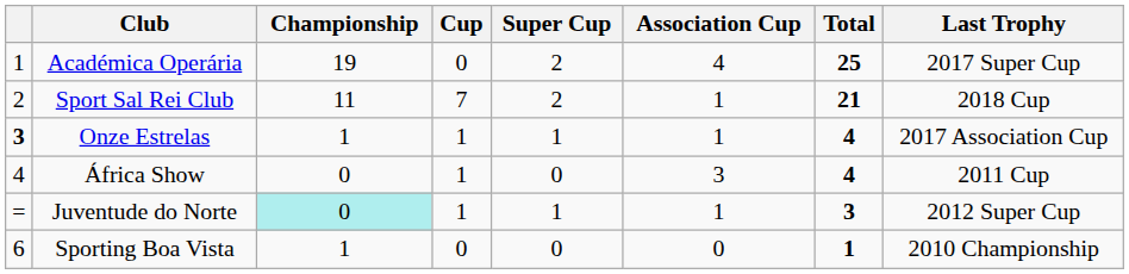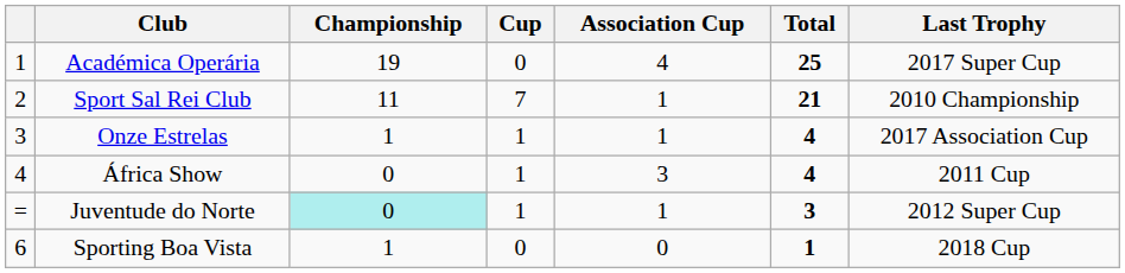 <table class="wikitable sortable" width=60%>
 <tr>
 <th></th>
 <th>Club</th>
 <th>Championship</th>
 <th>Cup</th>
-<th>Super Cup</th>
 <th>Association Cup</th>
 <th>Total</th>
 <th>Last Trophy</th>
 </tr>
 <tr align=center>
 <td>1</td>
 <td><a href='#'>Académica Operária</a></td>
 <td>19</td>
 <td>0</td>
-<td>2</td>
 <td>4</td>
 <td><strong>25</strong></td>
 <td>2017 Super Cup</td>
 </tr>
 <tr align=center>
 <td>2</td>
 <td><a href='#'>Sport Sal Rei Club</a></td>
 <td>11</td>
 <td>7</td>
-<td>2</td>
 <td>1</td>
 <td><strong>21</strong></td>
-<td>2018 Cup</td>
+<td>2010 Championship</td>
 </tr>
 <tr align=center>
-<td><strong>3</strong></td>
+<td>3</td>
 <td><a href='#'>Onze Estrelas</a></td>
-<td>1</td>
 <td>1</td>
 <td>1</td>
 <td>1</td>
 <td><strong>4</strong></td>
 <td>2017 Association Cup</td>
 </tr>
 <tr align=center>
 <td>4</td>
 <td>África Show</td>
 <td>0</td>
 <td>1</td>
-<td>0</td>
 <td>3</td>
 <td><strong>4</strong></td>
 <td>2011 Cup</td>
 </tr>
 <tr align=center>
 <td>=</td>
 <td>Juventude do Norte</td>
 <td style="background: paleturquoise;">0</td>
-<td>1</td>
 <td>1</td>
 <td>1</td>
 <td><strong>3</strong></td>
 <td>2012 Super Cup</td>
 </tr>
 <tr align=center>
 <td>6</td>
 <td>Sporting Boa Vista</td>
 <td>1</td>
 <td>0</td>
 <td>0</td>
-<td>0</td>
 <td><strong>1</strong></td>
-<td>2010 Championship</td>
+<td>2018 Cup</td>
 </tr>
 </table>
